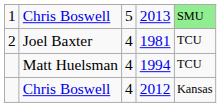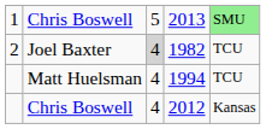 <table class="wikitable">
 <tr>
 </tr>
 <tr>
 <td>1</td>
 <td><a href='#'>Chris Boswell</a></td>
 <td>5</td>
 <td><a href='#'>2013</a></td>
 <td style="background: lightgreen; font-size:80%;">SMU</td>
 </tr>
 <tr>
 <td>2</td>
 <td>Joel Baxter</td>
-<td>4</td>
-<td><a href='#'>1981</a></td>
+<td style="background: lightgrey;">4</td>
+<td><a href='#'>1982</a></td>
 <td style="font-size:80%;">TCU</td>
 </tr>
 <tr>
 <td></td>
 <td>Matt Huelsman</td>
 <td>4</td>
 <td><a href='#'>1994</a></td>
 <td style="font-size:80%;">TCU</td>
 </tr>
 <tr>
 <td></td>
 <td><a href='#'>Chris Boswell</a></td>
 <td>4</td>
 <td><a href='#'>2012</a></td>
 <td style="font-size:80%;">Kansas</td>
 </tr>
 </table>
